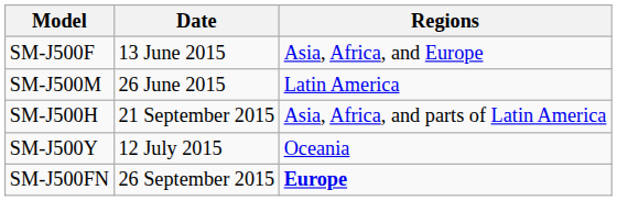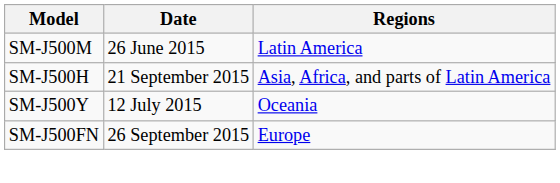 <table class="wikitable">
 <tr>
 <th>Model</th>
 <th>Date</th>
 <th>Regions</th>
-</tr>
-<tr>
-<td>SM-J500F</td>
-<td>13 June 2015</td>
-<td><a href='#'>Asia</a>, <a href='#'>Africa</a>, and <a href='#'>Europe</a></td>
 </tr>
 <tr>
 <td>SM-J500M</td>
 <td>26 June 2015</td>
 <td><a href='#'>Latin America</a></td>
 </tr>
 <tr>
 <td>SM-J500H</td>
 <td>21 September 2015</td>
 <td><a href='#'>Asia</a>, <a href='#'>Africa</a>, and parts of <a href='#'>Latin America</a></td>
 </tr>
 <tr>
 <td>SM-J500Y</td>
 <td>12 July 2015</td>
 <td><a href='#'>Oceania</a></td>
 </tr>
 <tr>
 <td>SM-J500FN</td>
 <td>26 September 2015</td>
-<td><strong><a href='#'>Europe</a></strong></td>
+<td><a href='#'>Europe</a></td>
 </tr>
 </table>
